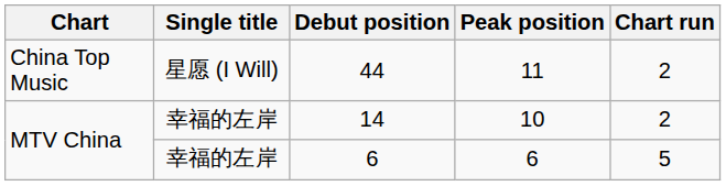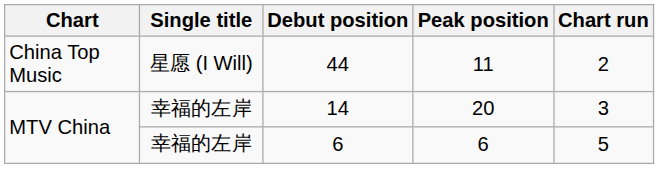 <table class="wikitable">
 <tr>
 <th align="center" width="100">Chart</th>
 <th align="center" width="90">Single title</th>
 <th align="center">Debut position</th>
 <th align="center">Peak position</th>
 <th align="center">Chart run</th>
 </tr>
 <tr>
 <td>China Top Music</td>
 <td align="center">星愿 (I Will)</td>
 <td align="center">44</td>
 <td align="center">11</td>
 <td align="center">2</td>
 </tr>
 <tr>
 <td rowspan="2">MTV China</td>
 <td align="center">幸福的左岸</td>
 <td align="center">14</td>
-<td align="center">10</td>
-<td align="center">2</td>
+<td align="center">20</td>
+<td align="center">3</td>
 </tr>
 <tr>
 <td align="center">幸福的左岸</td>
 <td align="center">6</td>
 <td align="center">6</td>
 <td align="center">5</td>
 </tr>
 </table>
